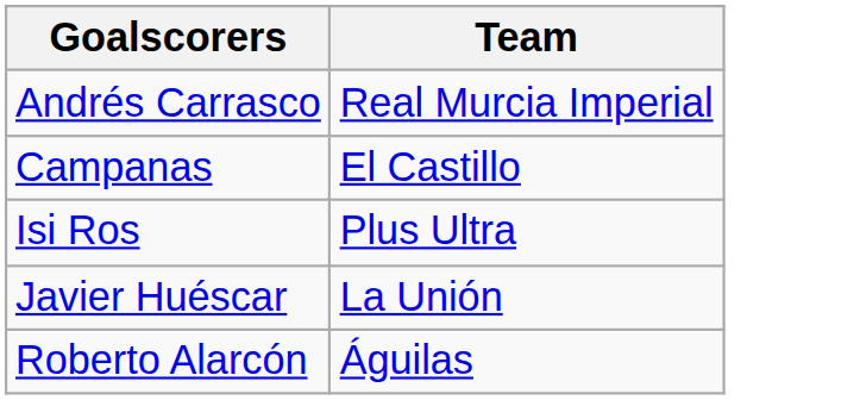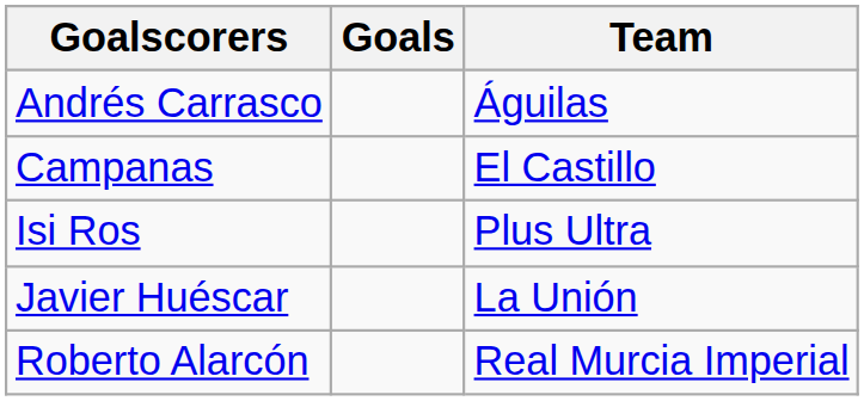 <table class="wikitable sortable" class="wikitable">
 <tr style="background:#ccc; text-align:center;">
 <th>Goalscorers</th>
+<th>Goals</th>
 <th>Team</th>
 </tr>
 <tr>
 <td> <a href='#'>Andrés Carrasco</a></td>
-<td><a href='#'>Real Murcia Imperial</a></td>
+<td></td>
+<td><a href='#'>Águilas</a></td>
 </tr>
 <tr>
 <td> <a href='#'>Campanas</a></td>
+<td></td>
 <td><a href='#'>El Castillo</a></td>
 </tr>
 <tr>
 <td> <a href='#'>Isi Ros</a></td>
+<td></td>
 <td><a href='#'>Plus Ultra</a></td>
 </tr>
 <tr>
 <td> <a href='#'>Javier Huéscar</a></td>
+<td></td>
 <td><a href='#'>La Unión</a></td>
 </tr>
 <tr>
 <td> <a href='#'>Roberto Alarcón</a></td>
-<td><a href='#'>Águilas</a></td>
+<td></td>
+<td><a href='#'>Real Murcia Imperial</a></td>
 </tr>
 </table>
